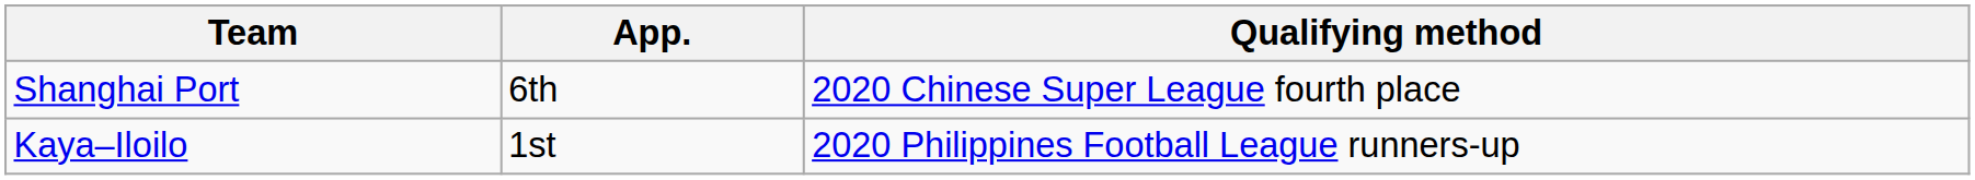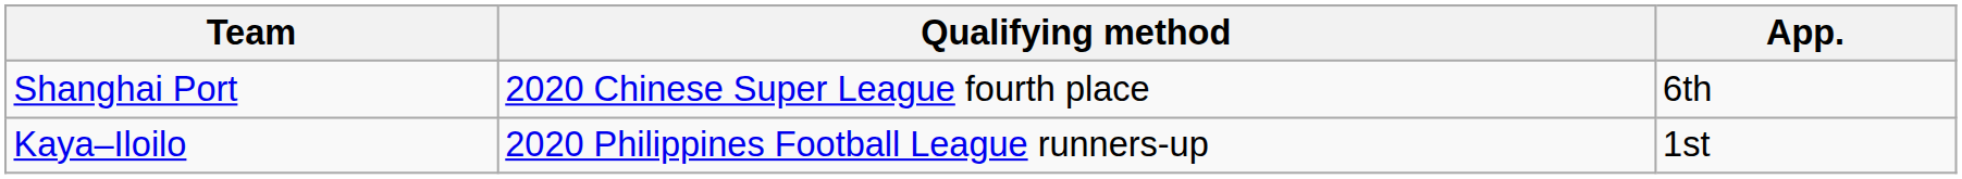 <table class="wikitable" style="table-layout:fixed;width:100%;">
 <tr>
 <th width=25%>Team</th>
+<th width=60%>Qualifying method</th>
 <th width=15%>App. </th>
-<th width=60%>Qualifying method</th>
 </tr>
 <tr>
 <td> <a href='#'>Shanghai Port</a></td>
+<td><a href='#'>2020 Chinese Super League</a> fourth place</td>
 <td>6th </td>
-<td><a href='#'>2020 Chinese Super League</a> fourth place</td>
 </tr>
 <tr>
 <td> <a href='#'>Kaya–Iloilo</a></td>
+<td><a href='#'>2020 Philippines Football League</a> runners-up</td>
 <td>1st</td>
-<td><a href='#'>2020 Philippines Football League</a> runners-up</td>
 </tr>
 </table>
